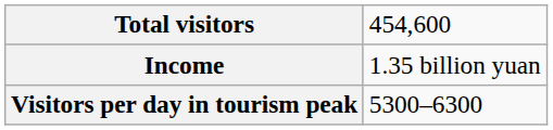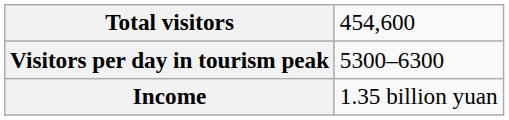 <table class="wikitable">
 <tr>
 <th scope="row">Total visitors</th>
 <td>454,600</td>
 </tr>
 <tr>
+<th scope="row">Visitors per day in tourism peak</th>
+<td>5300–6300</td>
+</tr>
+<tr>
 <th scope="row">Income</th>
 <td>1.35 billion yuan</td>
 </tr>
-<tr>
-<th scope="row">Visitors per day in tourism peak</th>
-<td>5300–6300</td>
-</tr>
 </table>
